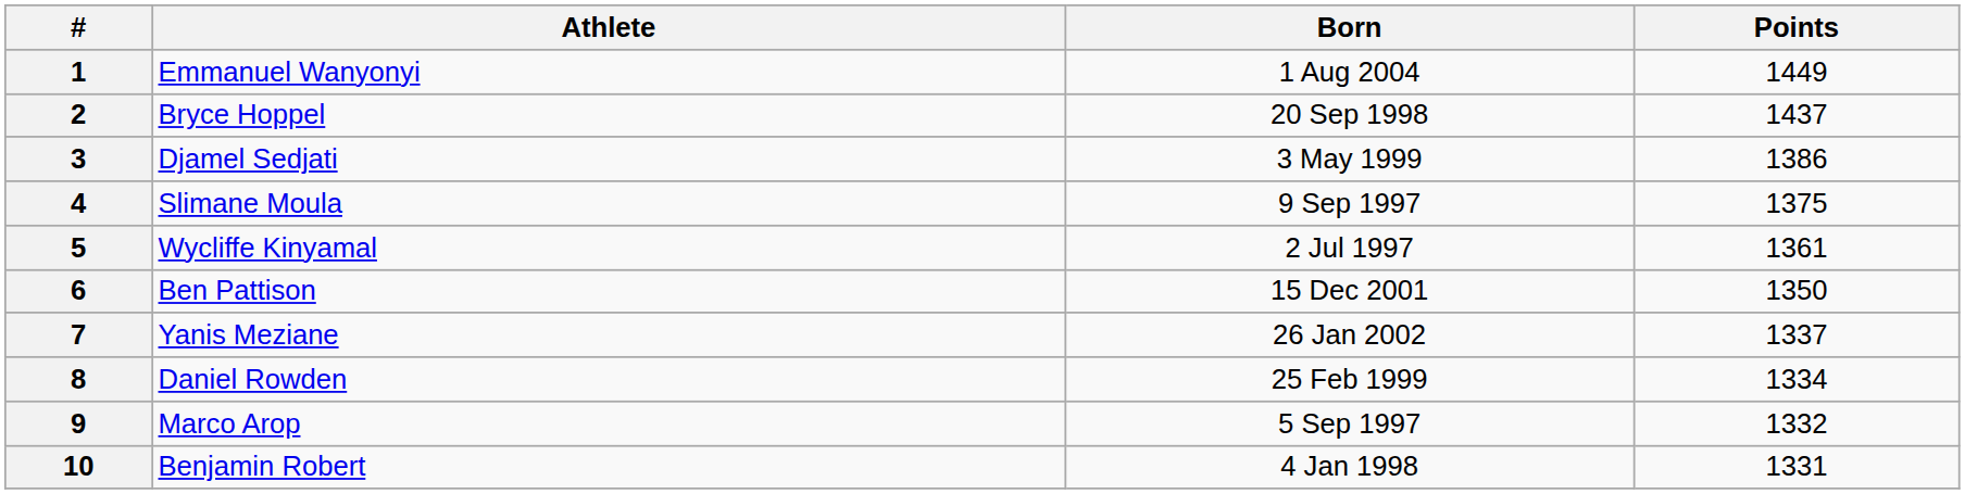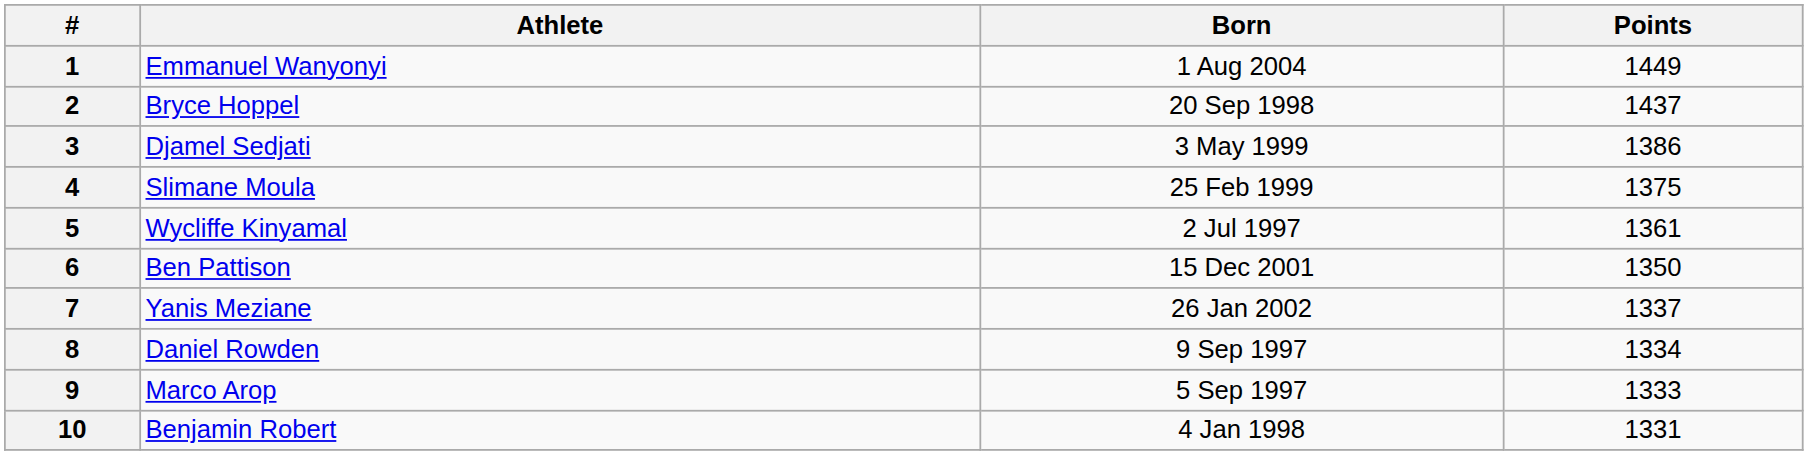 <table class="wikitable" width=80% style="font-size:90%; text-align:center;">
 <tr>
 <th>#</th>
 <th>Athlete</th>
 <th>Born</th>
 <th>Points</th>
 </tr>
 <tr>
 <th>1</th>
 <td align=left> <a href='#'>Emmanuel Wanyonyi</a></td>
 <td>1 Aug 2004</td>
 <td>1449</td>
 </tr>
 <tr>
 <th>2</th>
 <td align=left> <a href='#'>Bryce Hoppel</a></td>
 <td>20 Sep 1998</td>
 <td>1437</td>
 </tr>
 <tr>
 <th>3</th>
 <td align=left> <a href='#'>Djamel Sedjati</a></td>
 <td>3 May 1999</td>
 <td>1386</td>
 </tr>
 <tr>
 <th>4</th>
 <td align=left> <a href='#'>Slimane Moula</a></td>
-<td>9 Sep 1997</td>
+<td>25 Feb 1999</td>
 <td>1375</td>
 </tr>
 <tr>
 <th>5</th>
 <td align=left> <a href='#'>Wycliffe Kinyamal</a></td>
 <td>2 Jul 1997</td>
 <td>1361</td>
 </tr>
 <tr>
 <th>6</th>
 <td align=left> <a href='#'>Ben Pattison</a></td>
 <td>15 Dec 2001</td>
 <td>1350</td>
 </tr>
 <tr>
 <th>7</th>
 <td align=left> <a href='#'>Yanis Meziane</a></td>
 <td>26 Jan 2002</td>
 <td>1337</td>
 </tr>
 <tr>
 <th>8</th>
 <td align=left> <a href='#'>Daniel Rowden</a></td>
-<td>25 Feb 1999</td>
+<td>9 Sep 1997</td>
 <td>1334</td>
 </tr>
 <tr>
 <th>9</th>
 <td align=left> <a href='#'>Marco Arop</a></td>
 <td>5 Sep 1997</td>
-<td>1332</td>
+<td>1333</td>
 </tr>
 <tr>
 <th>10</th>
 <td align=left> <a href='#'>Benjamin Robert</a></td>
 <td>4 Jan 1998</td>
 <td>1331</td>
 </tr>
 </table>
